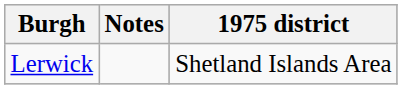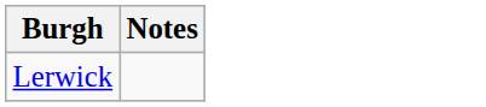 <table class="wikitable">
 <tr>
 <th>Burgh</th>
 <th>Notes</th>
-<th>1975 district</th>
 </tr>
 <tr>
 <td><a href='#'>Lerwick</a></td>
 <td></td>
-<td>Shetland Islands Area</td>
 </tr>
 </table>
